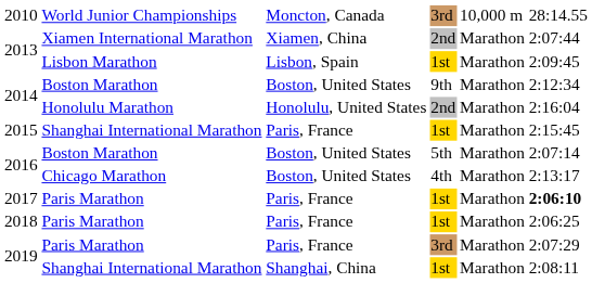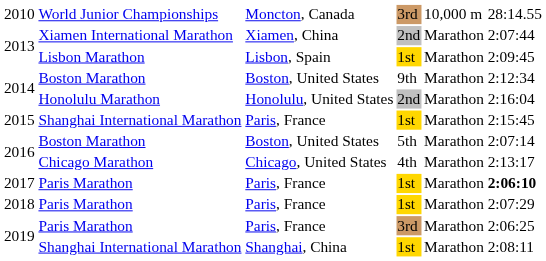 <table>
 <tr>
 <td>2010</td>
 <td><a href='#'>World Junior Championships</a></td>
 <td><a href='#'>Moncton</a>, Canada</td>
 <td bgcolor=cc9966>3rd</td>
 <td>10,000 m</td>
 <td>28:14.55</td>
 </tr>
 <tr>
 <td rowspan=2>2013</td>
 <td><a href='#'>Xiamen International Marathon</a></td>
 <td><a href='#'>Xiamen</a>, China</td>
 <td bgcolor="silver">2nd</td>
 <td>Marathon</td>
 <td>2:07:44</td>
 </tr>
 <tr>
 <td><a href='#'>Lisbon Marathon</a></td>
 <td><a href='#'>Lisbon</a>, Spain</td>
 <td bgcolor="gold">1st</td>
 <td>Marathon</td>
 <td>2:09:45</td>
 </tr>
 <tr>
 <td rowspan=2>2014</td>
 <td><a href='#'>Boston Marathon</a></td>
 <td><a href='#'>Boston</a>, United States</td>
 <td>9th</td>
 <td>Marathon</td>
 <td>2:12:34</td>
 </tr>
 <tr>
 <td><a href='#'>Honolulu Marathon</a></td>
 <td><a href='#'>Honolulu</a>, United States</td>
 <td bgcolor="silver">2nd</td>
 <td>Marathon</td>
 <td>2:16:04</td>
 </tr>
 <tr>
 <td>2015</td>
 <td><a href='#'>Shanghai International Marathon</a></td>
 <td><a href='#'>Paris</a>, France</td>
 <td bgcolor="gold">1st</td>
 <td>Marathon</td>
 <td>2:15:45</td>
 </tr>
 <tr>
 <td rowspan=2>2016</td>
 <td><a href='#'>Boston Marathon</a></td>
 <td><a href='#'>Boston</a>, United States</td>
 <td>5th</td>
 <td>Marathon</td>
 <td>2:07:14</td>
 </tr>
 <tr>
 <td><a href='#'>Chicago Marathon</a></td>
-<td><a href='#'>Boston</a>, United States</td>
+<td><a href='#'>Chicago</a>, United States</td>
 <td>4th</td>
 <td>Marathon</td>
 <td>2:13:17</td>
 </tr>
 <tr>
 <td>2017</td>
 <td><a href='#'>Paris Marathon</a></td>
 <td><a href='#'>Paris</a>, France</td>
 <td bgcolor="gold">1st</td>
 <td>Marathon</td>
 <td><strong>2:06:10</strong></td>
 </tr>
 <tr>
 <td>2018</td>
 <td><a href='#'>Paris Marathon</a></td>
 <td><a href='#'>Paris</a>, France</td>
 <td bgcolor="gold">1st</td>
 <td>Marathon</td>
-<td>2:06:25</td>
+<td>2:07:29</td>
 </tr>
 <tr>
 <td rowspan=2>2019</td>
 <td><a href='#'>Paris Marathon</a></td>
 <td><a href='#'>Paris</a>, France</td>
 <td bgcolor="cc9966">3rd</td>
 <td>Marathon</td>
-<td>2:07:29</td>
+<td>2:06:25</td>
 </tr>
 <tr>
 <td><a href='#'>Shanghai International Marathon</a></td>
 <td><a href='#'>Shanghai</a>, China</td>
 <td bgcolor="gold">1st</td>
 <td>Marathon</td>
 <td>2:08:11</td>
 </tr>
 </table>
